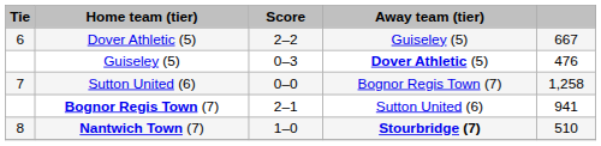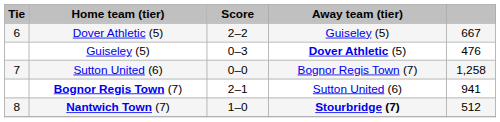 <table class="wikitable" style="width: 600px; background:WhiteSmoke; text-align:center; font-size:90%">
 <tr>
 <td scope="col" style="width:  5.00%; background:silver;"><strong>Tie</strong></td>
 <td scope="col" style="width: 36.25%; background:silver;"><strong>Home team (tier)</strong></td>
 <td scope="col" style="width: 12.50%; background:silver;"><strong>Score</strong></td>
 <td scope="col" style="width: 36.25%; background:silver;"><strong>Away team (tier)</strong></td>
 <td scope="col" style="width: 10.00%; background:silver;"><strong></strong></td>
 </tr>
 <tr>
 <td>6</td>
 <td><a href='#'>Dover Athletic</a> (5)</td>
 <td>2–2</td>
 <td><a href='#'>Guiseley</a> (5)</td>
 <td>667</td>
 </tr>
 <tr style="background:white;">
 <td><em></em></td>
 <td><a href='#'>Guiseley</a> (5)</td>
 <td>0–3</td>
 <td><strong><a href='#'>Dover Athletic</a></strong> (5)</td>
 <td>476</td>
 </tr>
 <tr>
 <td>7</td>
 <td><a href='#'>Sutton United</a> (6)</td>
 <td>0–0</td>
 <td><a href='#'>Bognor Regis Town</a> (7)</td>
 <td>1,258</td>
 </tr>
 <tr style="background:white;">
 <td><em></em></td>
 <td><strong><a href='#'>Bognor Regis Town</a></strong> (7)</td>
 <td>2–1 </td>
 <td><a href='#'>Sutton United</a> (6)</td>
 <td>941</td>
 </tr>
 <tr>
 <td>8</td>
 <td><strong><a href='#'>Nantwich Town</a></strong> (7)</td>
 <td>1–0</td>
 <td><strong><a href='#'>Stourbridge</a> (7)</strong></td>
-<td>510</td>
+<td>512</td>
 </tr>
 <tr>
 </tr>
 </table>
